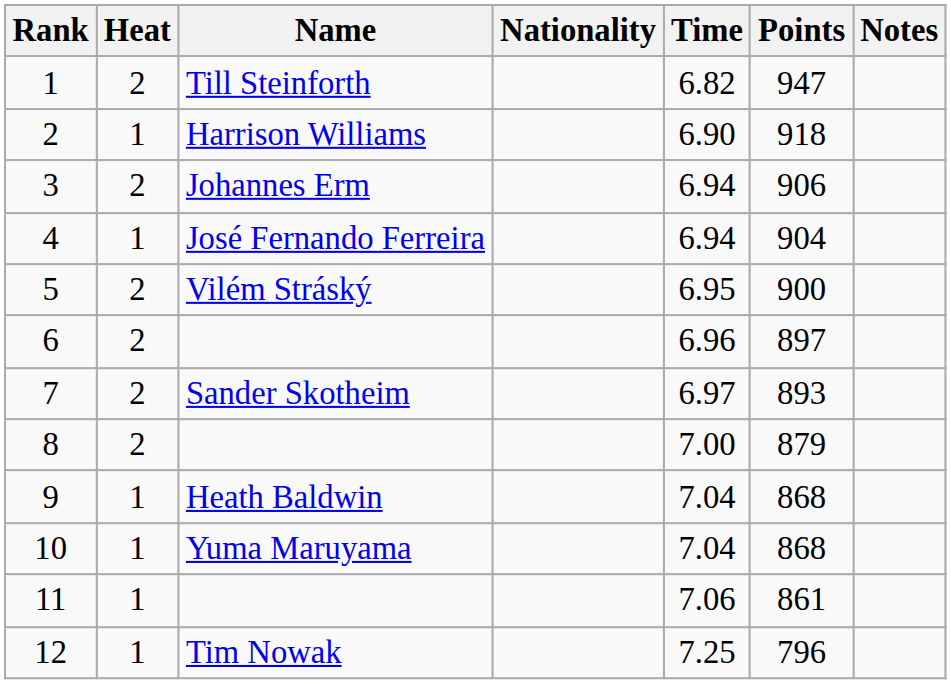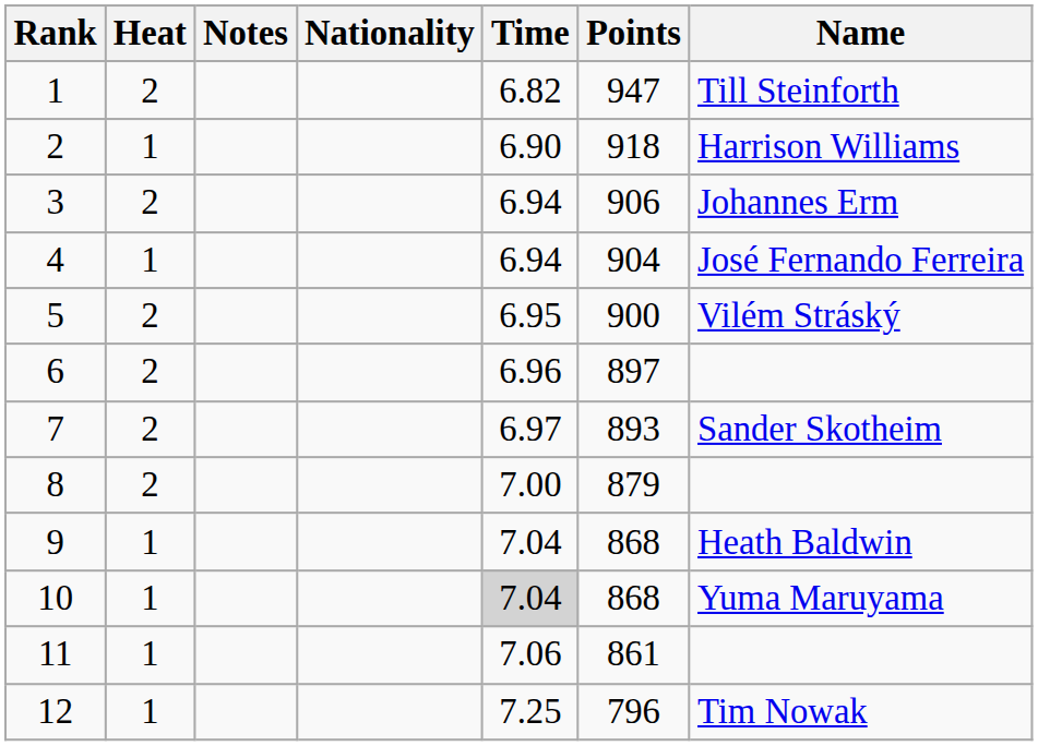 <table class="wikitable sortable" style="text-align:center">
 <tr>
 <th>Rank</th>
 <th>Heat</th>
-<th>Name</th>
+<th>Notes</th>
 <th>Nationality</th>
 <th>Time</th>
 <th>Points</th>
-<th>Notes</th>
+<th>Name</th>
 </tr>
 <tr>
 <td>1</td>
 <td>2</td>
-<td align="left"><a href='#'>Till Steinforth</a></td>
+<td></td>
 <td align="left"></td>
 <td>6.82</td>
 <td>947</td>
-<td></td>
+<td align="left"><a href='#'>Till Steinforth</a></td>
 </tr>
 <tr>
 <td>2</td>
 <td>1</td>
-<td align="left"><a href='#'>Harrison Williams</a></td>
+<td></td>
 <td align=left></td>
 <td>6.90</td>
 <td>918</td>
-<td></td>
+<td align="left"><a href='#'>Harrison Williams</a></td>
 </tr>
 <tr>
 <td>3</td>
 <td>2</td>
-<td align="left"><a href='#'>Johannes Erm</a></td>
+<td></td>
 <td align="left"></td>
 <td>6.94</td>
 <td>906</td>
-<td></td>
+<td align="left"><a href='#'>Johannes Erm</a></td>
 </tr>
 <tr>
 <td>4</td>
 <td>1</td>
-<td align="left"><a href='#'>José Fernando Ferreira</a></td>
+<td></td>
 <td align="left"></td>
 <td>6.94</td>
 <td>904</td>
-<td></td>
+<td align="left"><a href='#'>José Fernando Ferreira</a></td>
 </tr>
 <tr>
 <td>5</td>
 <td>2</td>
-<td align="left"><a href='#'>Vilém Stráský</a></td>
+<td></td>
 <td align="left"></td>
 <td>6.95</td>
 <td>900</td>
-<td></td>
+<td align="left"><a href='#'>Vilém Stráský</a></td>
 </tr>
 <tr>
 <td>6</td>
 <td>2</td>
-<td align="left"></td>
+<td></td>
 <td align="left"></td>
 <td>6.96</td>
 <td>897</td>
-<td></td>
+<td align="left"></td>
 </tr>
 <tr>
 <td>7</td>
 <td>2</td>
-<td align="left"><a href='#'>Sander Skotheim</a></td>
+<td></td>
 <td align=left></td>
 <td>6.97</td>
 <td>893</td>
-<td></td>
+<td align="left"><a href='#'>Sander Skotheim</a></td>
 </tr>
 <tr>
 <td>8</td>
 <td>2</td>
-<td align="left"></td>
+<td></td>
 <td align=left></td>
 <td>7.00</td>
 <td>879</td>
-<td></td>
+<td align="left"></td>
 </tr>
 <tr>
 <td>9</td>
 <td>1</td>
-<td align="left"><a href='#'>Heath Baldwin</a></td>
+<td></td>
 <td align="left"></td>
 <td>7.04</td>
 <td>868</td>
-<td></td>
+<td align="left"><a href='#'>Heath Baldwin</a></td>
 </tr>
 <tr>
 <td>10</td>
 <td>1</td>
+<td></td>
+<td align=left></td>
+<td style="background: lightgrey;">7.04</td>
+<td>868</td>
 <td align="left"><a href='#'>Yuma Maruyama</a></td>
-<td align=left></td>
-<td>7.04</td>
-<td>868</td>
-<td></td>
 </tr>
 <tr>
 <td>11</td>
 <td>1</td>
-<td align="left"></td>
+<td></td>
 <td align=left></td>
 <td>7.06</td>
 <td>861</td>
-<td></td>
+<td align="left"></td>
 </tr>
 <tr>
 <td>12</td>
 <td>1</td>
-<td align=left><a href='#'>Tim Nowak</a></td>
+<td></td>
 <td align=left></td>
 <td>7.25</td>
 <td>796</td>
-<td></td>
+<td align=left><a href='#'>Tim Nowak</a></td>
 </tr>
 </table>
